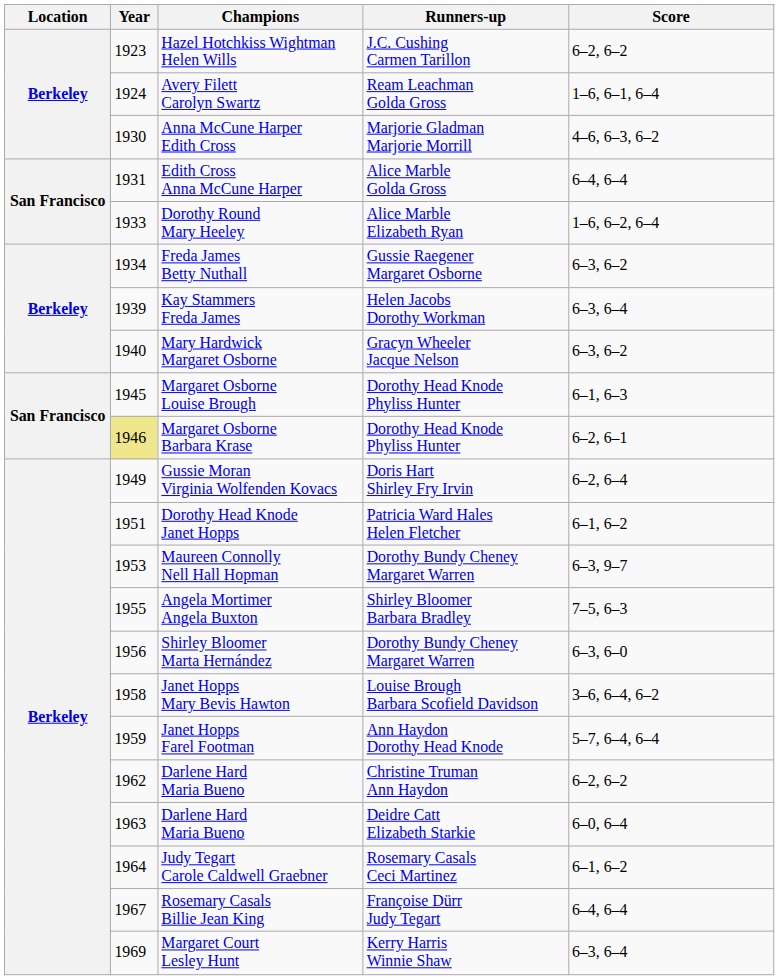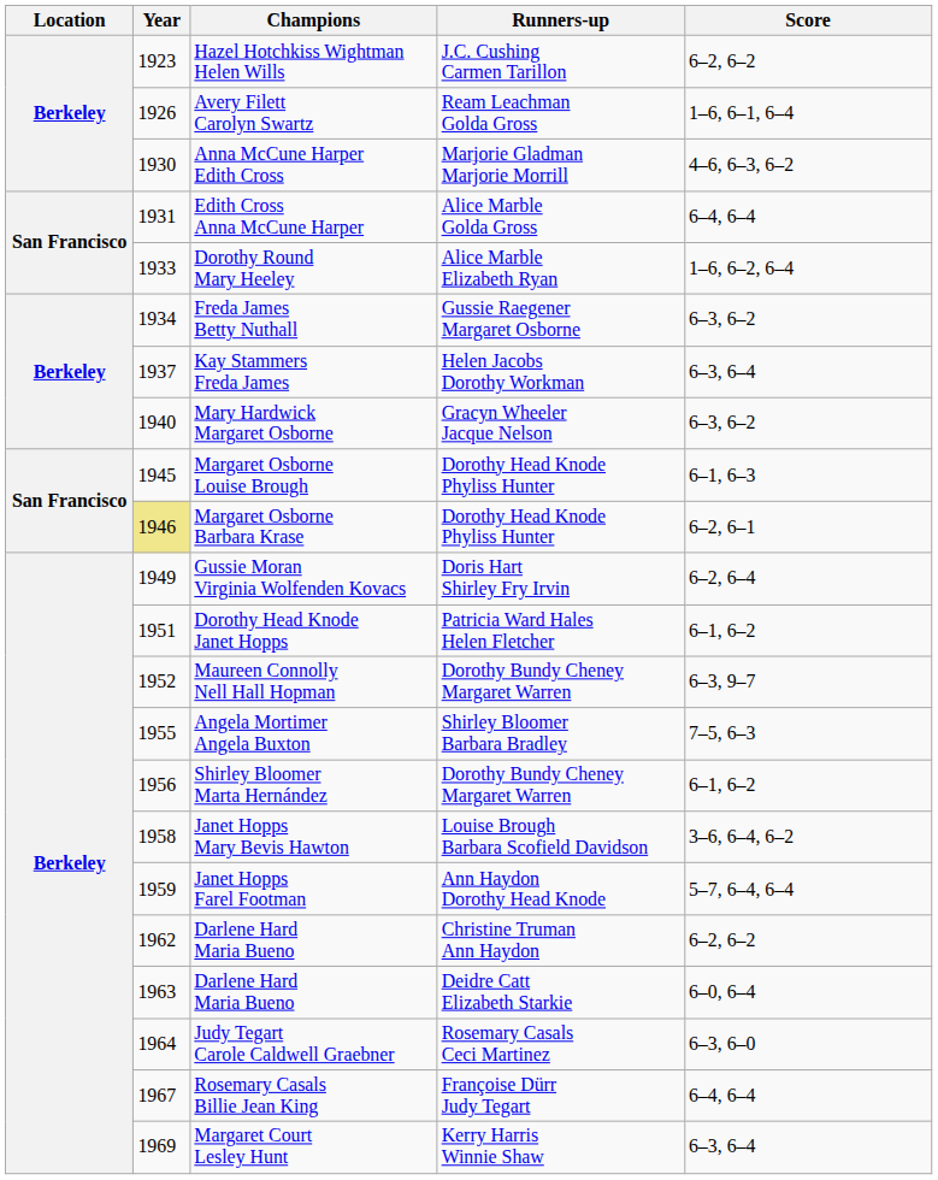 <table class=wikitable>
 <tr>
 <th style="width:100px">Location</th>
 <th style="width:40px">Year</th>
 <th style="width:200px">Champions</th>
 <th style="width:200px">Runners-up</th>
 <th style="width:200px" class="unsortable">Score</th>
 </tr>
 <tr>
 <th rowspan=3 bgcolor=ededed><a href='#'>Berkeley</a></th>
 <td>1923</td>
 <td> <a href='#'>Hazel Hotchkiss Wightman</a><br> <a href='#'>Helen Wills</a></td>
 <td> <a href='#'>J.C. Cushing</a><br> <a href='#'>Carmen Tarillon</a></td>
 <td>6–2, 6–2</td>
 </tr>
 <tr>
-<td>1924</td>
+<td>1926</td>
 <td> <a href='#'>Avery Filett</a><br> <a href='#'>Carolyn Swartz</a></td>
 <td> <a href='#'>Ream Leachman</a><br> <a href='#'>Golda Gross</a></td>
 <td>1–6, 6–1, 6–4</td>
 </tr>
 <tr>
 <td>1930</td>
 <td> <a href='#'>Anna McCune Harper</a><br> <a href='#'>Edith Cross</a></td>
 <td> <a href='#'>Marjorie Gladman</a><br> <a href='#'>Marjorie Morrill</a></td>
 <td>4–6, 6–3, 6–2</td>
 </tr>
 <tr>
 <th rowspan=2 bgcolor=ededed>San Francisco</th>
 <td>1931</td>
 <td> <a href='#'>Edith Cross</a><br> <a href='#'>Anna McCune Harper</a></td>
 <td> <a href='#'>Alice Marble</a><br> <a href='#'>Golda Gross</a></td>
 <td>6–4, 6–4</td>
 </tr>
 <tr>
 <td>1933</td>
 <td> <a href='#'>Dorothy Round</a><br> <a href='#'>Mary Heeley</a></td>
 <td> <a href='#'>Alice Marble</a><br> <a href='#'>Elizabeth Ryan</a></td>
 <td>1–6, 6–2, 6–4</td>
 </tr>
 <tr>
 <th rowspan=3 bgcolor=ededed><a href='#'>Berkeley</a></th>
 <td>1934</td>
 <td> <a href='#'>Freda James</a><br> <a href='#'>Betty Nuthall</a></td>
 <td> <a href='#'>Gussie Raegener</a><br> <a href='#'>Margaret Osborne</a></td>
 <td>6–3, 6–2</td>
 </tr>
 <tr>
-<td>1939</td>
+<td>1937</td>
 <td> <a href='#'>Kay Stammers</a><br> <a href='#'>Freda James</a></td>
 <td> <a href='#'>Helen Jacobs</a><br> <a href='#'>Dorothy Workman</a></td>
 <td>6–3, 6–4</td>
 </tr>
 <tr>
 <td>1940</td>
 <td> <a href='#'>Mary Hardwick</a><br> <a href='#'>Margaret Osborne</a></td>
 <td> <a href='#'>Gracyn Wheeler</a><br> <a href='#'>Jacque Nelson</a></td>
 <td>6–3, 6–2</td>
 </tr>
 <tr>
 <th rowspan=2 bgcolor=ededed>San Francisco</th>
 <td>1945</td>
 <td> <a href='#'>Margaret Osborne</a><br> <a href='#'>Louise Brough</a></td>
 <td> <a href='#'>Dorothy Head Knode</a><br> <a href='#'>Phyliss Hunter</a></td>
 <td>6–1, 6–3</td>
 </tr>
 <tr>
 <td style="background: khaki;">1946</td>
 <td> <a href='#'>Margaret Osborne</a> <br> <a href='#'>Barbara Krase</a></td>
 <td> <a href='#'>Dorothy Head Knode</a><br> <a href='#'>Phyliss Hunter</a></td>
 <td>6–2, 6–1</td>
 </tr>
 <tr>
 <th rowspan=12 bgcolor=ededed><a href='#'>Berkeley</a></th>
 <td>1949</td>
 <td> <a href='#'>Gussie Moran</a><br> <a href='#'>Virginia Wolfenden Kovacs</a></td>
 <td> <a href='#'>Doris Hart</a><br> <a href='#'>Shirley Fry Irvin</a></td>
 <td>6–2, 6–4</td>
 </tr>
 <tr>
 <td>1951</td>
 <td> <a href='#'>Dorothy Head Knode</a><br> <a href='#'>Janet Hopps</a></td>
 <td> <a href='#'>Patricia Ward Hales</a><br> <a href='#'>Helen Fletcher</a></td>
 <td>6–1, 6–2</td>
 </tr>
 <tr>
-<td>1953</td>
+<td>1952</td>
 <td> <a href='#'>Maureen Connolly</a><br> <a href='#'>Nell Hall Hopman</a></td>
 <td> <a href='#'>Dorothy Bundy Cheney</a><br> <a href='#'>Margaret Warren</a></td>
 <td>6–3, 9–7</td>
 </tr>
 <tr>
 <td>1955</td>
 <td> <a href='#'>Angela Mortimer</a><br> <a href='#'>Angela Buxton</a></td>
 <td> <a href='#'>Shirley Bloomer</a><br> <a href='#'>Barbara Bradley</a></td>
 <td>7–5, 6–3</td>
 </tr>
 <tr>
 <td>1956</td>
 <td> <a href='#'>Shirley Bloomer</a><br> <a href='#'>Marta Hernández</a></td>
 <td> <a href='#'>Dorothy Bundy Cheney</a><br> <a href='#'>Margaret Warren</a></td>
-<td>6–3, 6–0</td>
+<td>6–1, 6–2</td>
 </tr>
 <tr>
 <td>1958</td>
 <td> <a href='#'>Janet Hopps</a><br> <a href='#'>Mary Bevis Hawton</a></td>
 <td> <a href='#'>Louise Brough</a><br> <a href='#'>Barbara Scofield Davidson</a></td>
 <td>3–6, 6–4, 6–2</td>
 </tr>
 <tr>
 <td>1959</td>
 <td> <a href='#'>Janet Hopps</a><br> <a href='#'>Farel Footman</a></td>
 <td> <a href='#'>Ann Haydon</a><br> <a href='#'>Dorothy Head Knode</a></td>
 <td>5–7, 6–4, 6–4</td>
 </tr>
 <tr>
 <td>1962</td>
 <td> <a href='#'>Darlene Hard</a><br> <a href='#'>Maria Bueno</a></td>
 <td> <a href='#'>Christine Truman</a><br> <a href='#'>Ann Haydon</a></td>
 <td>6–2, 6–2</td>
 </tr>
 <tr>
 <td>1963</td>
 <td> <a href='#'>Darlene Hard</a><br> <a href='#'>Maria Bueno</a></td>
 <td> <a href='#'>Deidre Catt</a><br> <a href='#'>Elizabeth Starkie</a></td>
 <td>6–0, 6–4</td>
 </tr>
 <tr>
 <td>1964</td>
 <td> <a href='#'>Judy Tegart</a><br> <a href='#'>Carole Caldwell Graebner</a></td>
 <td> <a href='#'>Rosemary Casals</a><br> <a href='#'>Ceci Martinez</a></td>
-<td>6–1, 6–2</td>
+<td>6–3, 6–0</td>
 </tr>
 <tr>
 <td>1967</td>
 <td> <a href='#'>Rosemary Casals</a><br> <a href='#'>Billie Jean King</a></td>
 <td> <a href='#'>Françoise Dürr</a><br> <a href='#'>Judy Tegart</a></td>
 <td>6–4, 6–4</td>
 </tr>
 <tr>
 <td>1969</td>
 <td> <a href='#'>Margaret Court</a><br> <a href='#'>Lesley Hunt</a></td>
 <td> <a href='#'>Kerry Harris</a><br> <a href='#'>Winnie Shaw</a></td>
 <td>6–3, 6–4</td>
 </tr>
 </table>
